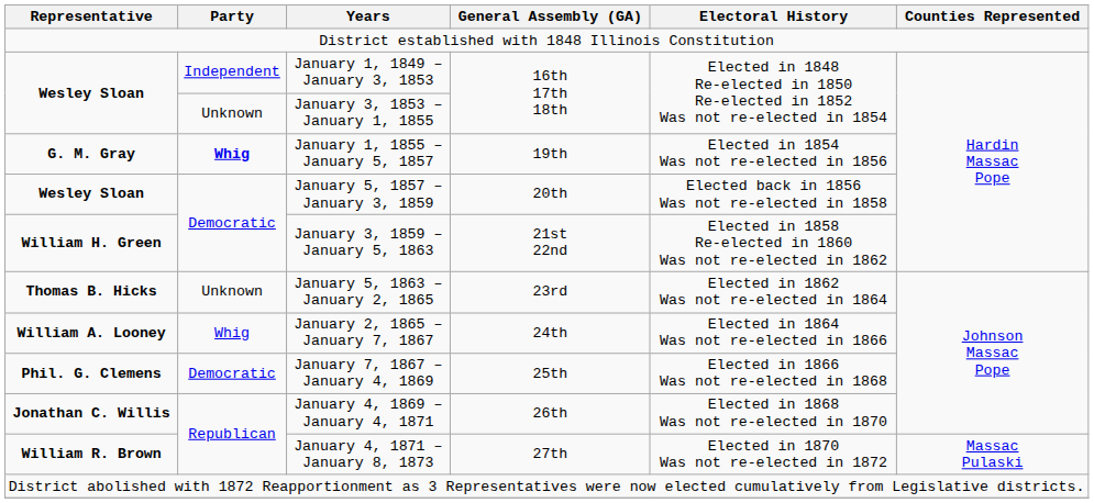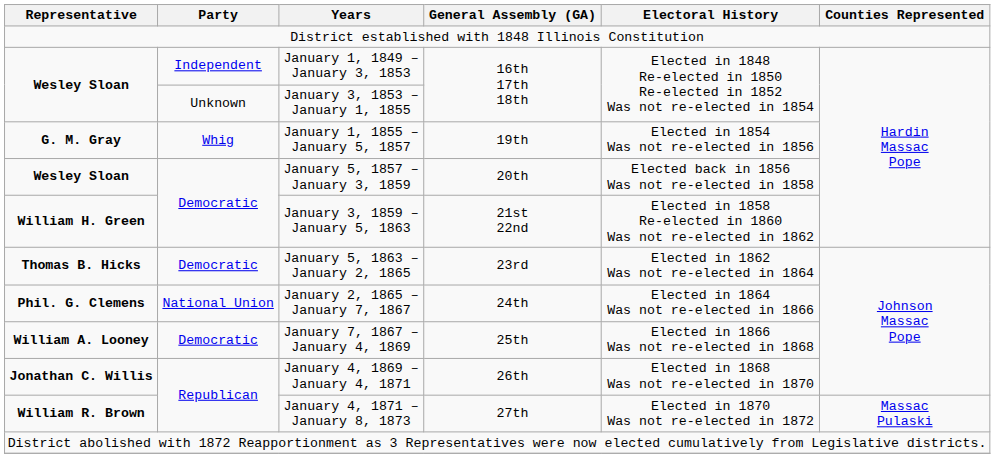 <table class="wikitable" style="text-align:center">
 <tr>
 <th>Representative</th>
 <th>Party</th>
 <th>Years</th>
 <th>General Assembly (GA)</th>
 <th>Electoral History</th>
 <th>Counties Represented</th>
 </tr>
 <tr>
 <td colspan=6>District established with 1848 Illinois Constitution</td>
 </tr>
 <tr>
 <td rowspan=2><strong>Wesley Sloan</strong></td>
 <td><a href='#'>Independent</a></td>
 <td>January 1, 1849 –<br>January 3, 1853</td>
 <td rowspan=2>16th<br>17th<br>18th</td>
 <td rowspan=2>Elected in 1848<br>Re-elected in 1850<br>Re-elected in 1852<br>Was not re-elected in 1854</td>
 <td rowspan=5><a href='#'>Hardin</a><br><a href='#'>Massac</a><br><a href='#'>Pope</a></td>
 </tr>
 <tr>
 <td>Unknown</td>
 <td>January 3, 1853 –<br>January 1, 1855</td>
 </tr>
 <tr>
 <td><strong>G. M. Gray</strong></td>
-<td><strong><a href='#'>Whig</a></strong></td>
+<td><a href='#'>Whig</a></td>
 <td>January 1, 1855 –<br>January 5, 1857</td>
 <td>19th</td>
 <td>Elected in 1854<br>Was not re-elected in 1856</td>
 </tr>
 <tr>
 <td><strong>Wesley Sloan</strong></td>
 <td rowspan=2 ><a href='#'>Democratic</a></td>
 <td>January 5, 1857 –<br>January 3, 1859</td>
 <td>20th</td>
 <td>Elected back in 1856<br>Was not re-elected in 1858</td>
 </tr>
 <tr>
 <td><strong>William H. Green</strong></td>
 <td>January 3, 1859 –<br>January 5, 1863</td>
 <td>21st<br>22nd</td>
 <td>Elected in 1858<br>Re-elected in 1860<br>Was not re-elected in 1862</td>
 </tr>
 <tr>
 <td><strong>Thomas B. Hicks</strong></td>
-<td>Unknown</td>
+<td><a href='#'>Democratic</a></td>
 <td>January 5, 1863 –<br>January 2, 1865</td>
 <td>23rd</td>
 <td>Elected in 1862<br>Was not re-elected in 1864</td>
 <td rowspan=4><a href='#'>Johnson</a><br><a href='#'>Massac</a><br><a href='#'>Pope</a></td>
 </tr>
 <tr>
-<td><strong>William A. Looney</strong></td>
-<td><a href='#'>Whig</a></td>
+<td><strong>Phil. G. Clemens</strong></td>
+<td><a href='#'>National Union</a></td>
 <td>January 2, 1865 –<br>January 7, 1867</td>
 <td>24th</td>
 <td>Elected in 1864<br>Was not re-elected in 1866</td>
 </tr>
 <tr>
-<td><strong>Phil. G. Clemens</strong></td>
+<td><strong>William A. Looney</strong></td>
 <td><a href='#'>Democratic</a></td>
 <td>January 7, 1867 –<br>January 4, 1869</td>
 <td>25th</td>
 <td>Elected in 1866<br>Was not re-elected in 1868</td>
 </tr>
 <tr>
 <td><strong>Jonathan C. Willis</strong></td>
 <td rowspan=2 ><a href='#'>Republican</a></td>
 <td>January 4, 1869 –<br>January 4, 1871</td>
 <td>26th</td>
 <td>Elected in 1868<br>Was not re-elected in 1870</td>
 </tr>
 <tr>
 <td><strong>William R. Brown</strong></td>
 <td>January 4, 1871 –<br>January 8, 1873</td>
 <td>27th</td>
 <td>Elected in 1870<br>Was not re-elected in 1872</td>
 <td><a href='#'>Massac</a><br><a href='#'>Pulaski</a></td>
 </tr>
 <tr>
 <td colspan=6>District abolished with 1872 Reapportionment as 3 Representatives were now elected cumulatively from Legislative districts.</td>
 </tr>
 <tr>
 </tr>
 </table>
